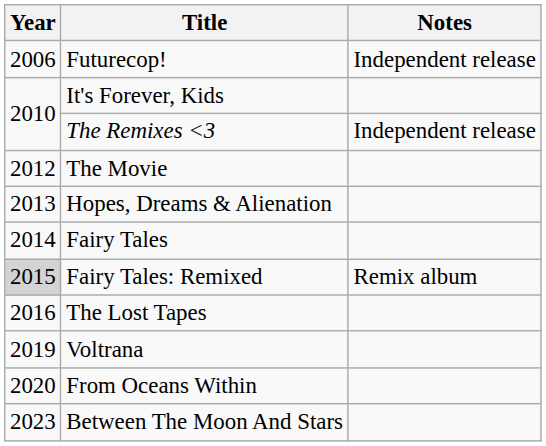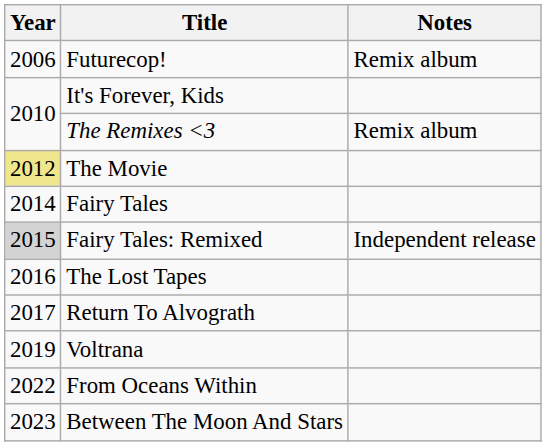 <table class="wikitable">
 <tr>
 <th>Year</th>
 <th>Title</th>
 <th>Notes</th>
 </tr>
 <tr>
 <td>2006</td>
 <td>Futurecop! </td>
-<td>Independent release</td>
+<td>Remix album</td>
 </tr>
 <tr>
 <td rowspan="2">2010</td>
 <td>It's Forever, Kids </td>
 <td></td>
 </tr>
 <tr>
 <td><em>The Remixes <3</em></td>
-<td>Independent release</td>
+<td>Remix album</td>
 </tr>
 <tr>
-<td>2012</td>
+<td style="background: khaki;">2012</td>
 <td>The Movie </td>
-<td></td>
-</tr>
-<tr>
-<td>2013</td>
-<td>Hopes, Dreams & Alienation  </td>
 <td></td>
 </tr>
 <tr>
 <td>2014</td>
 <td>Fairy Tales </td>
 <td></td>
 </tr>
 <tr>
 <td style="background: lightgrey;">2015</td>
 <td>Fairy Tales: Remixed</td>
-<td>Remix album</td>
+<td>Independent release</td>
 </tr>
 <tr>
 <td>2016</td>
 <td>The Lost Tapes </td>
+<td></td>
+</tr>
+<tr>
+<td>2017</td>
+<td>Return To Alvograth </td>
 <td></td>
 </tr>
 <tr>
 <td>2019</td>
 <td>Voltrana </td>
 <td></td>
 </tr>
 <tr>
-<td>2020</td>
+<td>2022</td>
 <td>From Oceans Within </td>
 <td></td>
 </tr>
 <tr>
 <td>2023</td>
 <td>Between The Moon And Stars </td>
 <td></td>
 </tr>
 </table>
